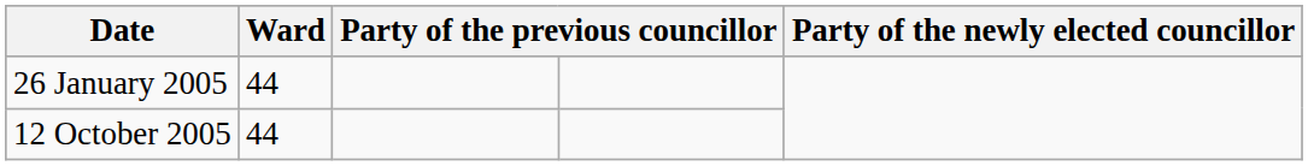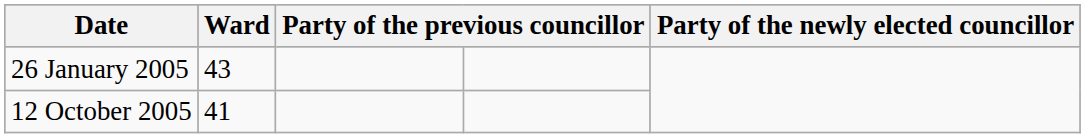 <table class="wikitable">
 <tr>
 <th>Date</th>
 <th>Ward</th>
 <th colspan=2>Party of the previous councillor</th>
 <th colspan=2>Party of the newly elected councillor</th>
 </tr>
 <tr>
 <td>26 January 2005</td>
-<td>44</td>
+<td>43</td>
 <td></td>
 <td></td>
 </tr>
 <tr>
 <td>12 October 2005</td>
-<td>44</td>
+<td>41</td>
 <td></td>
 <td></td>
 </tr>
 </table>
